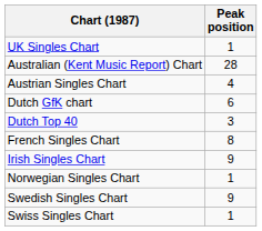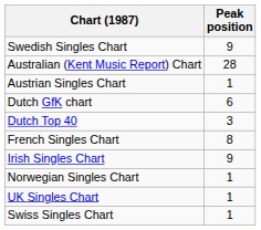 <table class="wikitable sortable">
 <tr>
 <th>Chart (1987)</th>
 <th style="text-align:center;">Peak<br>position</th>
 </tr>
 <tr>
-<td><a href='#'>UK Singles Chart</a></td>
-<td style="text-align:center;">1</td>
+<td>Swedish Singles Chart</td>
+<td style="text-align:center;">9</td>
 </tr>
 <tr>
 <td>Australian (<a href='#'>Kent Music Report</a>) Chart</td>
 <td style="text-align:center;">28</td>
 </tr>
 <tr>
 <td>Austrian Singles Chart</td>
-<td style="text-align:center;">4</td>
+<td style="text-align:center;">1</td>
 </tr>
 <tr>
 <td>Dutch <a href='#'>GfK</a> chart</td>
 <td style="text-align:center;">6</td>
 </tr>
 <tr>
 <td><a href='#'>Dutch Top 40</a></td>
 <td style="text-align:center;">3</td>
 </tr>
 <tr>
 <td>French Singles Chart</td>
 <td style="text-align:center;">8</td>
 </tr>
 <tr>
 <td><a href='#'>Irish Singles Chart</a></td>
 <td style="text-align:center;">9</td>
 </tr>
 <tr>
 <td>Norwegian Singles Chart</td>
 <td style="text-align:center;">1</td>
 </tr>
 <tr>
-<td>Swedish Singles Chart</td>
-<td style="text-align:center;">9</td>
+<td><a href='#'>UK Singles Chart</a></td>
+<td style="text-align:center;">1</td>
 </tr>
 <tr>
 <td>Swiss Singles Chart</td>
 <td style="text-align:center;">1</td>
 </tr>
 </table>
